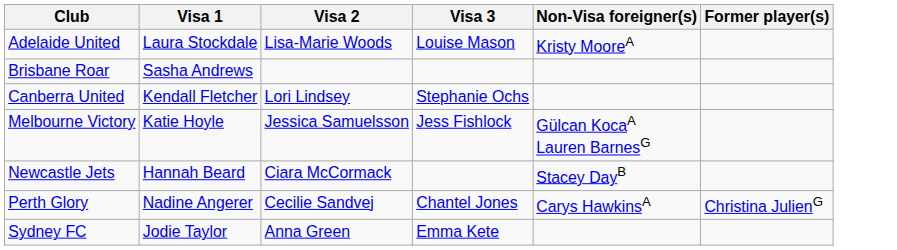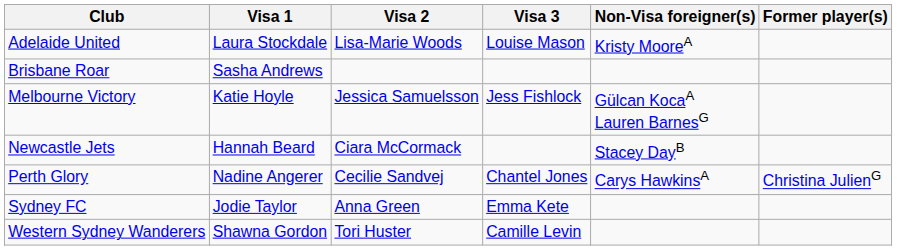 <table class="wikitable sortable">
 <tr>
 <th>Club</th>
 <th>Visa 1</th>
 <th>Visa 2</th>
 <th>Visa 3</th>
 <th>Non-Visa foreigner(s)</th>
 <th>Former player(s)</th>
 </tr>
 <tr style="vertical-align:top;">
 <td><a href='#'>Adelaide United</a></td>
 <td> <a href='#'>Laura Stockdale</a></td>
 <td> <a href='#'>Lisa-Marie Woods</a></td>
 <td> <a href='#'>Louise Mason</a></td>
 <td> <a href='#'>Kristy Moore</a><sup>A</sup></td>
 <td></td>
 </tr>
 <tr style="vertical-align:top;">
 <td><a href='#'>Brisbane Roar</a></td>
 <td> <a href='#'>Sasha Andrews</a></td>
 <td></td>
 <td></td>
-<td></td>
-<td></td>
-</tr>
-<tr style="vertical-align:top;">
-<td><a href='#'>Canberra United</a></td>
-<td> <a href='#'>Kendall Fletcher</a></td>
-<td> <a href='#'>Lori Lindsey</a></td>
-<td> <a href='#'>Stephanie Ochs</a></td>
 <td></td>
 <td></td>
 </tr>
 <tr style="vertical-align:top;">
 <td><a href='#'>Melbourne Victory</a></td>
 <td> <a href='#'>Katie Hoyle</a></td>
 <td> <a href='#'>Jessica Samuelsson</a></td>
 <td> <a href='#'>Jess Fishlock</a></td>
 <td> <a href='#'>Gülcan Koca</a><sup>A</sup> <br> <a href='#'>Lauren Barnes</a><sup>G</sup></td>
 <td></td>
 </tr>
 <tr style="vertical-align:top;">
 <td><a href='#'>Newcastle Jets</a></td>
 <td> <a href='#'>Hannah Beard</a></td>
 <td> <a href='#'>Ciara McCormack</a></td>
 <td></td>
 <td> <a href='#'>Stacey Day</a><sup>B</sup></td>
 <td></td>
 </tr>
 <tr style="vertical-align:top;">
 <td><a href='#'>Perth Glory</a></td>
 <td> <a href='#'>Nadine Angerer</a></td>
 <td> <a href='#'>Cecilie Sandvej</a></td>
 <td> <a href='#'>Chantel Jones</a></td>
 <td> <a href='#'>Carys Hawkins</a><sup>A</sup></td>
 <td> <a href='#'>Christina Julien</a><sup>G</sup></td>
 </tr>
 <tr style="vertical-align:top;">
 <td><a href='#'>Sydney FC</a></td>
 <td> <a href='#'>Jodie Taylor</a></td>
 <td> <a href='#'>Anna Green</a></td>
 <td> <a href='#'>Emma Kete</a></td>
 <td></td>
 <td></td>
 </tr>
+<tr style="vertical-align:top;">
+<td><a href='#'>Western Sydney Wanderers</a></td>
+<td> <a href='#'>Shawna Gordon</a></td>
+<td> <a href='#'>Tori Huster</a></td>
+<td> <a href='#'>Camille Levin</a></td>
+<td></td>
+<td></td>
+</tr>
 </table>
